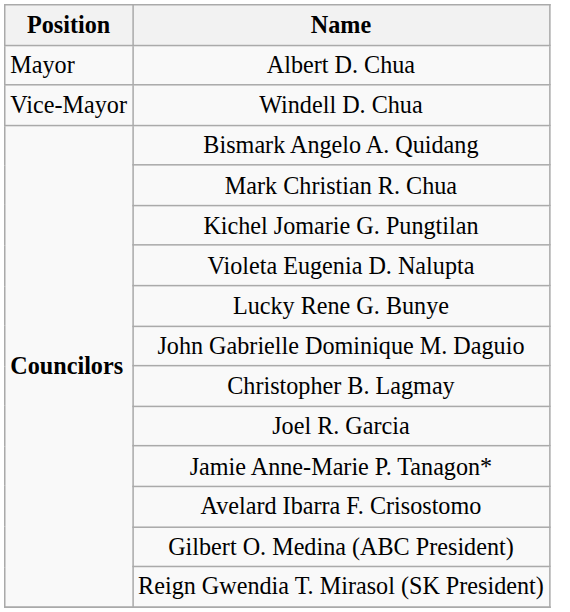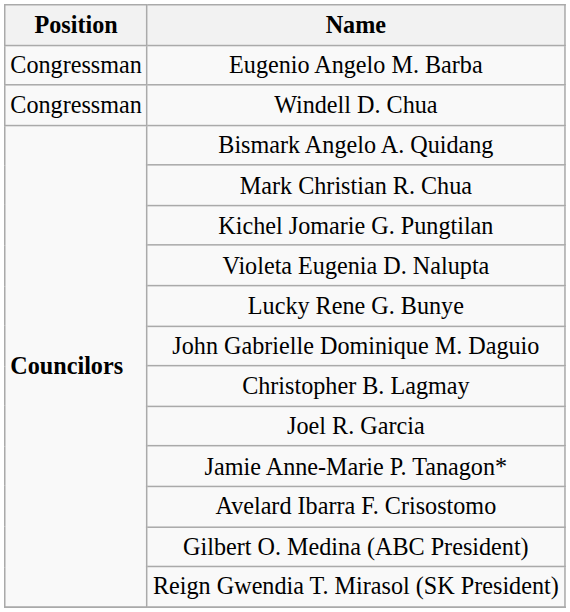 <table class="wikitable" style="line-height:1.20em; font-size:100%;">
 <tr>
 <th>Position</th>
 <th>Name</th>
 </tr>
 <tr>
-<td>Mayor</td>
-<td style="text-align:center;">Albert D. Chua</td>
+<td>Congressman</td>
+<td style="text-align:center;">Eugenio Angelo M. Barba</td>
 </tr>
 <tr>
-<td>Vice-Mayor</td>
+<td>Congressman</td>
 <td style="text-align:center;">Windell D. Chua</td>
 </tr>
 <tr>
 <td rowspan=12><strong>Councilors</strong></td>
 <td style="text-align:center;">Bismark Angelo A. Quidang</td>
 </tr>
 <tr>
 <td style="text-align:center;">Mark Christian R. Chua</td>
 </tr>
 <tr>
 <td style="text-align:center;">Kichel Jomarie G. Pungtilan</td>
 </tr>
 <tr>
 <td style="text-align:center;">Violeta Eugenia D. Nalupta</td>
 </tr>
 <tr>
 <td style="text-align:center;">Lucky Rene G. Bunye</td>
 </tr>
 <tr>
 <td style="text-align:center;">John Gabrielle Dominique M. Daguio</td>
 </tr>
 <tr>
 <td style="text-align:center;">Christopher B. Lagmay</td>
 </tr>
 <tr>
 <td style="text-align:center;">Joel R. Garcia</td>
 </tr>
 <tr>
 <td style="text-align:center;">Jamie Anne-Marie P. Tanagon*</td>
 </tr>
 <tr>
 <td style="text-align:center;">Avelard Ibarra F. Crisostomo</td>
 </tr>
 <tr>
 <td style="text-align:center;">Gilbert O. Medina (ABC President)</td>
 </tr>
 <tr>
 <td style="text-align:center;">Reign Gwendia T. Mirasol (SK President)</td>
 </tr>
 <tr>
 </tr>
 </table>
